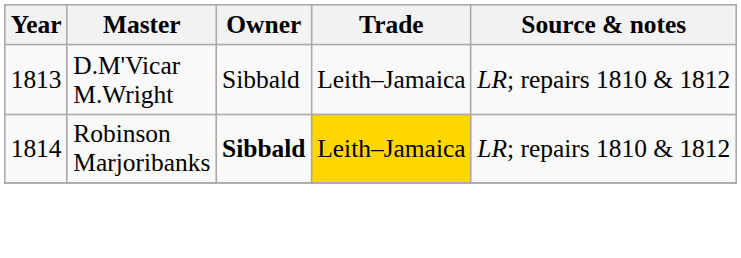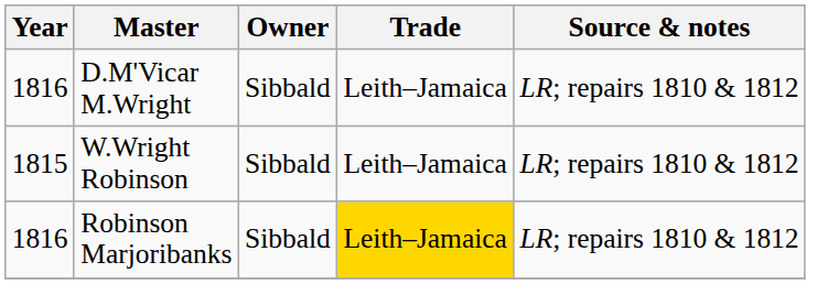 <table class=" wikitable">
 <tr>
 <th>Year</th>
 <th>Master</th>
 <th>Owner</th>
 <th>Trade</th>
 <th>Source & notes</th>
 </tr>
 <tr>
-<td>1813</td>
+<td>1816</td>
 <td>D.M'Vicar<br>M.Wright</td>
 <td>Sibbald</td>
 <td>Leith–Jamaica</td>
 <td><em>LR</em>; repairs 1810 & 1812</td>
 </tr>
 <tr>
-<td>1814</td>
+<td>1815</td>
+<td>W.Wright<br>Robinson</td>
+<td>Sibbald</td>
+<td>Leith–Jamaica</td>
+<td><em>LR</em>; repairs 1810 & 1812</td>
+</tr>
+<tr>
+<td>1816</td>
 <td>Robinson<br>Marjoribanks</td>
-<td><strong>Sibbald</strong></td>
+<td>Sibbald</td>
 <td style="background: gold;">Leith–Jamaica</td>
 <td><em>LR</em>; repairs 1810 & 1812</td>
 </tr>
 <tr>
 </tr>
 </table>
